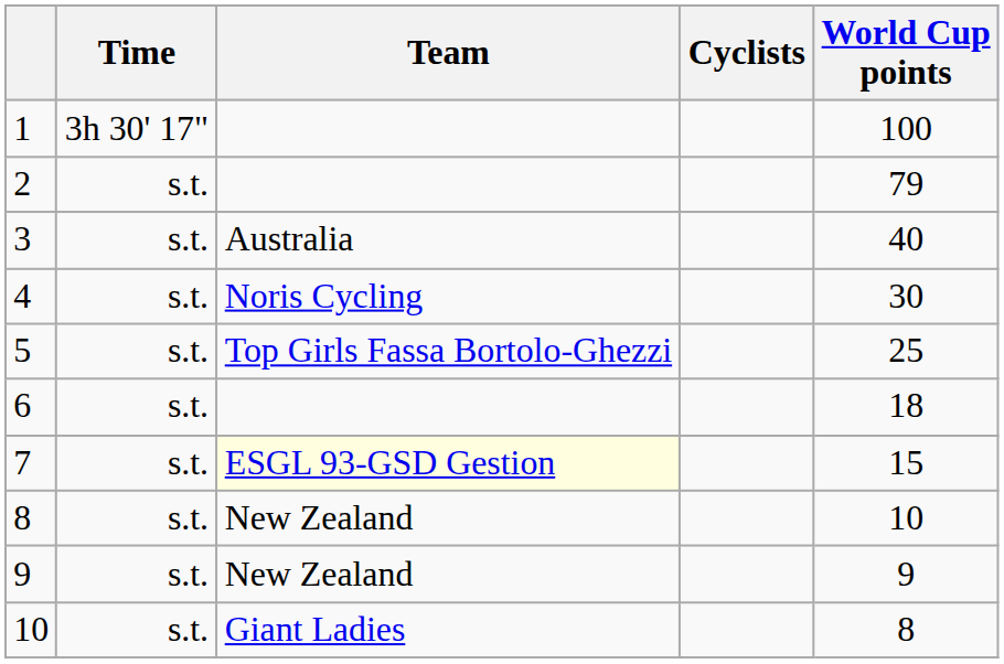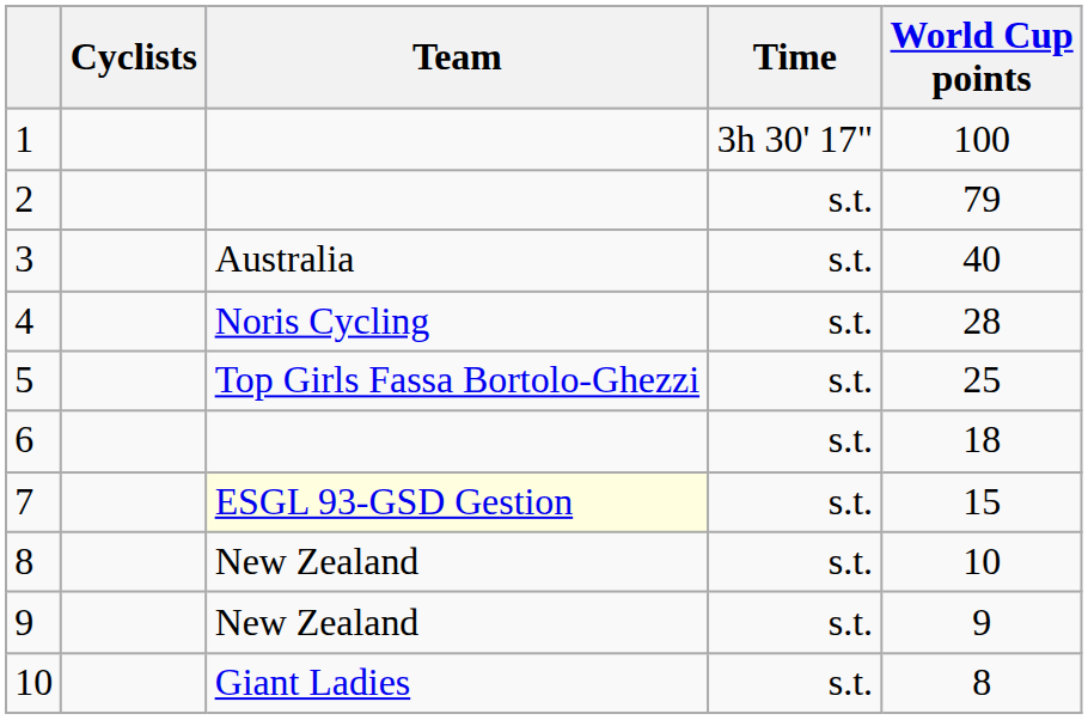 <table class="wikitable">
 <tr style="background:#ccccff;">
 <th></th>
+<th>Cyclists</th>
+<th>Team</th>
 <th>Time</th>
-<th>Team</th>
-<th>Cyclists</th>
 <th><a href='#'>World Cup</a><br>points</th>
 </tr>
 <tr>
 <td>1</td>
-<td align="right">3h 30' 17"</td>
 <td></td>
 <td></td>
+<td align="right">3h 30' 17"</td>
 <td align="center">100</td>
 </tr>
 <tr>
 <td>2</td>
-<td align="right">s.t.</td>
 <td></td>
 <td></td>
+<td align="right">s.t.</td>
 <td align="center">79</td>
 </tr>
 <tr>
 <td>3</td>
+<td></td>
+<td>Australia</td>
 <td align="right">s.t.</td>
-<td>Australia</td>
-<td></td>
 <td align="center">40</td>
 </tr>
 <tr>
 <td>4</td>
+<td></td>
+<td><a href='#'>Noris Cycling</a></td>
 <td align="right">s.t.</td>
-<td><a href='#'>Noris Cycling</a></td>
-<td></td>
-<td align="center">30</td>
+<td align="center">28</td>
 </tr>
 <tr>
 <td>5</td>
+<td></td>
+<td><a href='#'>Top Girls Fassa Bortolo-Ghezzi</a></td>
 <td align="right">s.t.</td>
-<td><a href='#'>Top Girls Fassa Bortolo-Ghezzi</a></td>
-<td></td>
 <td align="center">25</td>
 </tr>
 <tr>
 <td>6</td>
-<td align="right">s.t.</td>
 <td></td>
 <td></td>
+<td align="right">s.t.</td>
 <td align="center">18</td>
 </tr>
 <tr>
 <td>7</td>
+<td></td>
+<td style="background: lightyellow;"><a href='#'>ESGL 93-GSD Gestion</a></td>
 <td align="right">s.t.</td>
-<td style="background: lightyellow;"><a href='#'>ESGL 93-GSD Gestion</a></td>
-<td></td>
 <td align="center">15</td>
 </tr>
 <tr>
 <td>8</td>
+<td></td>
+<td>New Zealand</td>
 <td align="right">s.t.</td>
-<td>New Zealand</td>
-<td></td>
 <td align="center">10</td>
 </tr>
 <tr>
 <td>9</td>
+<td></td>
+<td>New Zealand</td>
 <td align="right">s.t.</td>
-<td>New Zealand</td>
-<td></td>
 <td align="center">9</td>
 </tr>
 <tr>
 <td>10</td>
+<td></td>
+<td><a href='#'>Giant Ladies</a></td>
 <td align="right">s.t.</td>
-<td><a href='#'>Giant Ladies</a></td>
-<td></td>
 <td align="center">8</td>
 </tr>
 </table>
